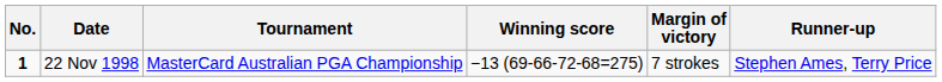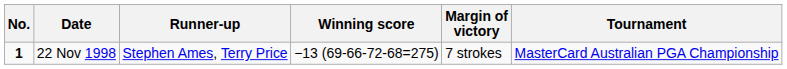 <table class="wikitable" style="font-size:95%;">
 <tr>
 <th>No.</th>
 <th>Date</th>
-<th>Tournament</th>
+<th>Runner-up</th>
 <th>Winning score</th>
 <th>Margin of<br>victory</th>
-<th>Runner-up</th>
+<th>Tournament</th>
 </tr>
 <tr>
 <td align=center><strong>1</strong></td>
 <td align=right>22 Nov <a href='#'>1998</a></td>
-<td><a href='#'>MasterCard Australian PGA Championship</a></td>
+<td> <a href='#'>Stephen Ames</a>,  <a href='#'>Terry Price</a></td>
 <td>−13 (69-66-72-68=275)</td>
 <td>7 strokes</td>
-<td> <a href='#'>Stephen Ames</a>,  <a href='#'>Terry Price</a></td>
+<td><a href='#'>MasterCard Australian PGA Championship</a></td>
 </tr>
 </table>
